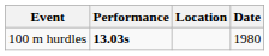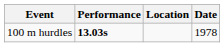 <table class="wikitable" style="border-collapse: collapse; font-size: 95%;">
 <tr>
 <th scope="col">Event</th>
 <th scope="col">Performance</th>
 <th scope="col">Location</th>
 <th scope="col">Date</th>
 </tr>
 <tr>
 <td>100 m hurdles</td>
 <td><strong>13.03s</strong></td>
 <td></td>
-<td>1980</td>
+<td>1978</td>
 </tr>
 </table>
